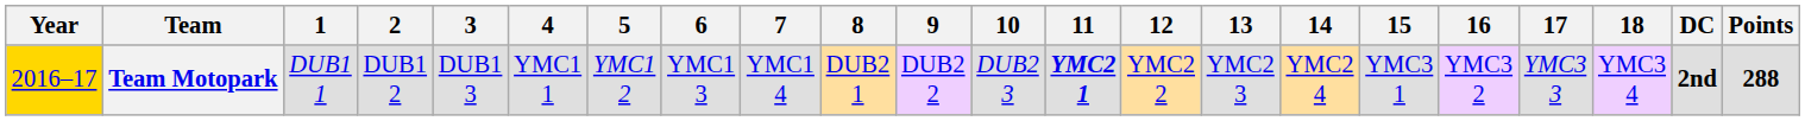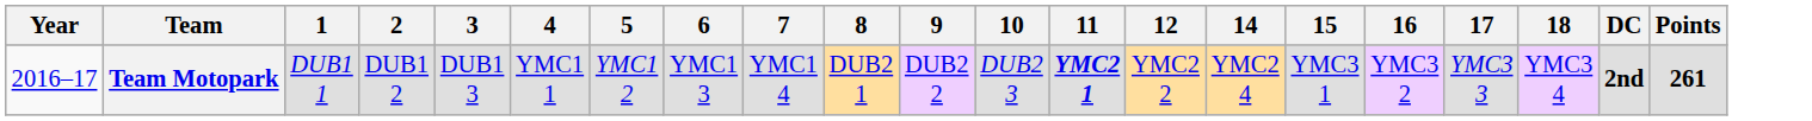 <table class="wikitable" style="text-align:center; font-size:85%">
 <tr>
 <th>Year</th>
 <th>Team</th>
 <th>1</th>
 <th>2</th>
 <th>3</th>
 <th>4</th>
 <th>5</th>
 <th>6</th>
 <th>7</th>
 <th>8</th>
 <th>9</th>
 <th>10</th>
 <th>11</th>
 <th>12</th>
-<th>13</th>
 <th>14</th>
 <th>15</th>
 <th>16</th>
 <th>17</th>
 <th>18</th>
 <th>DC</th>
 <th>Points</th>
 </tr>
 <tr>
-<td nowrap style="background: gold;"><a href='#'>2016–17</a></td>
+<td nowrap><a href='#'>2016–17</a></td>
 <th nowrap><a href='#'>Team Motopark</a></th>
 <td style="background:#DFDFDF;"><em><a href='#'>DUB1<br>1</a></em><br></td>
 <td style="background:#DFDFDF;"><a href='#'>DUB1<br>2</a><br></td>
 <td style="background:#DFDFDF;"><a href='#'>DUB1<br>3</a><br></td>
 <td style="background:#DFDFDF;"><a href='#'>YMC1<br>1</a><br></td>
 <td style="background:#DFDFDF;"><em><a href='#'>YMC1<br>2</a></em><br></td>
 <td style="background:#DFDFDF;"><a href='#'>YMC1<br>3</a><br></td>
 <td style="background:#DFDFDF;"><a href='#'>YMC1<br>4</a><br></td>
 <td style="background:#FFDF9F;"><a href='#'>DUB2<br>1</a><br></td>
 <td style="background:#EFCFFF;"><a href='#'>DUB2<br>2</a><br></td>
 <td style="background:#DFDFDF;"><em><a href='#'>DUB2<br>3</a></em><br></td>
 <td style="background:#DFDFDF;"><strong><em><a href='#'>YMC2<br>1</a></em><br></strong></td>
 <td style="background:#FFDF9F;"><a href='#'>YMC2<br>2</a><br></td>
-<td style="background:#DFDFDF;"><a href='#'>YMC2<br>3</a><br></td>
 <td style="background:#FFDF9F;"><a href='#'>YMC2<br>4</a><br></td>
 <td style="background:#DFDFDF;"><a href='#'>YMC3<br>1</a><br></td>
 <td style="background:#EFCFFF;"><a href='#'>YMC3<br>2</a><br></td>
 <td style="background:#DFDFDF;"><em><a href='#'>YMC3<br>3</a></em><br></td>
 <td style="background:#EFCFFF;"><a href='#'>YMC3<br>4</a><br></td>
 <th style="background:#DFDFDF;">2nd</th>
-<th style="background:#DFDFDF;">288</th>
+<th style="background:#DFDFDF;">261</th>
 </tr>
 </table>
